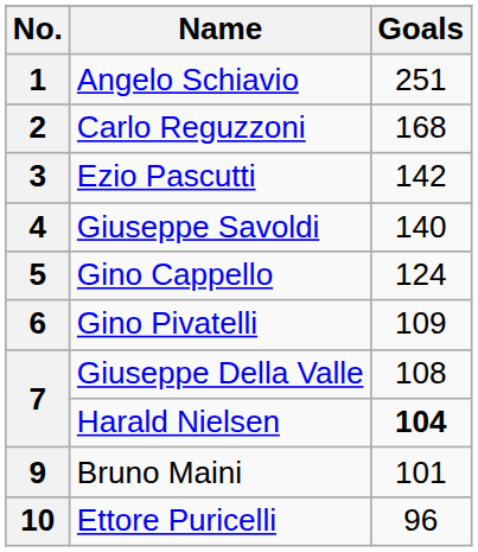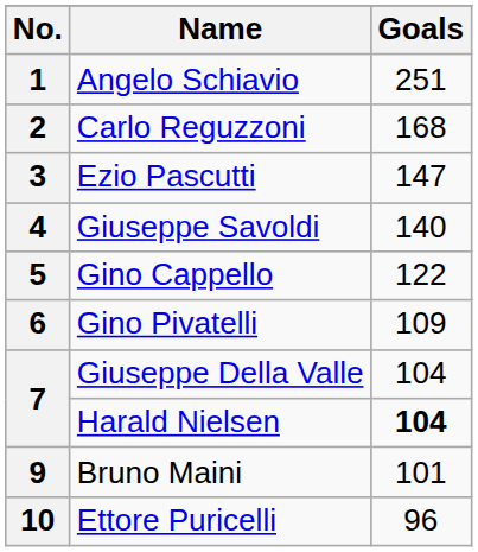 <table class="wikitable" style="text-align:center;">
 <tr>
 </tr>
 <tr>
 <th>No.</th>
 <th>Name</th>
 <th>Goals</th>
 </tr>
 <tr>
 <th>1</th>
 <td align="left"><a href='#'>Angelo Schiavio</a></td>
 <td>251</td>
 </tr>
 <tr>
 <th>2</th>
 <td align="left"><a href='#'>Carlo Reguzzoni</a></td>
 <td>168</td>
 </tr>
 <tr>
 <th>3</th>
 <td align="left"><a href='#'>Ezio Pascutti</a></td>
-<td>142</td>
+<td>147</td>
 </tr>
 <tr>
 <th>4</th>
 <td align="left"><a href='#'>Giuseppe Savoldi</a></td>
 <td>140</td>
 </tr>
 <tr>
 <th>5</th>
 <td align="left"><a href='#'>Gino Cappello</a></td>
-<td>124</td>
+<td>122</td>
 </tr>
 <tr>
 <th>6</th>
 <td align="left"><a href='#'>Gino Pivatelli</a></td>
 <td>109</td>
 </tr>
 <tr>
 <th rowspan=2>7</th>
 <td align="left"><a href='#'>Giuseppe Della Valle</a></td>
-<td>108</td>
+<td>104</td>
 </tr>
 <tr>
 <td align="left"><a href='#'>Harald Nielsen</a></td>
 <td><strong>104</strong></td>
 </tr>
 <tr>
 <th>9</th>
 <td align="left">Bruno Maini</td>
 <td>101</td>
 </tr>
 <tr>
 <th>10</th>
 <td align="left"><a href='#'>Ettore Puricelli</a></td>
 <td>96</td>
 </tr>
 </table>
